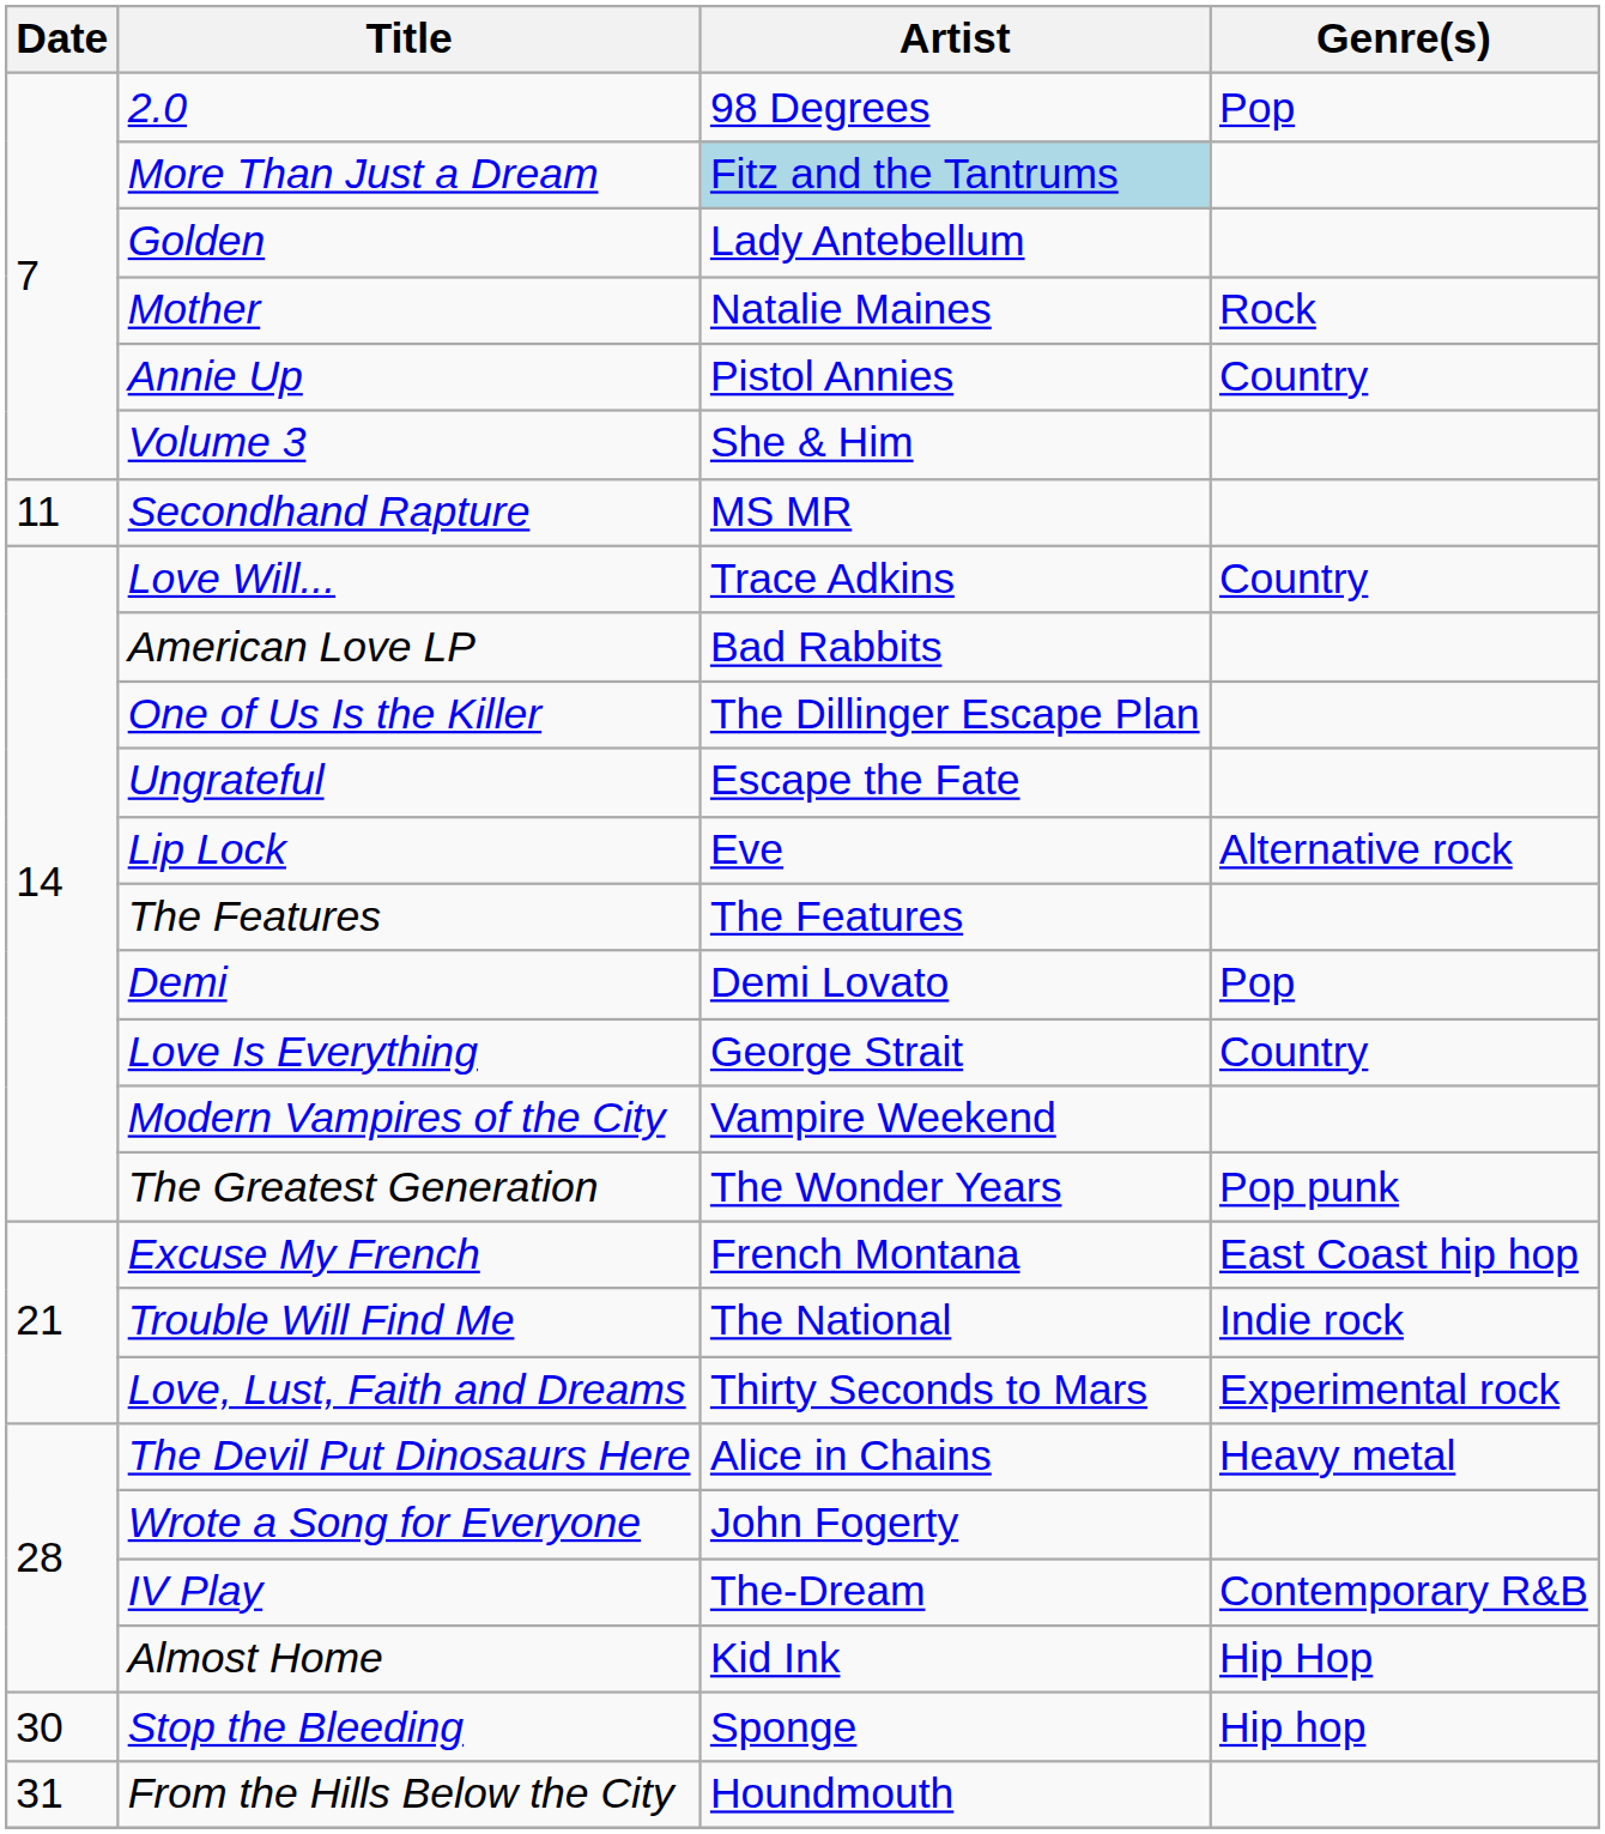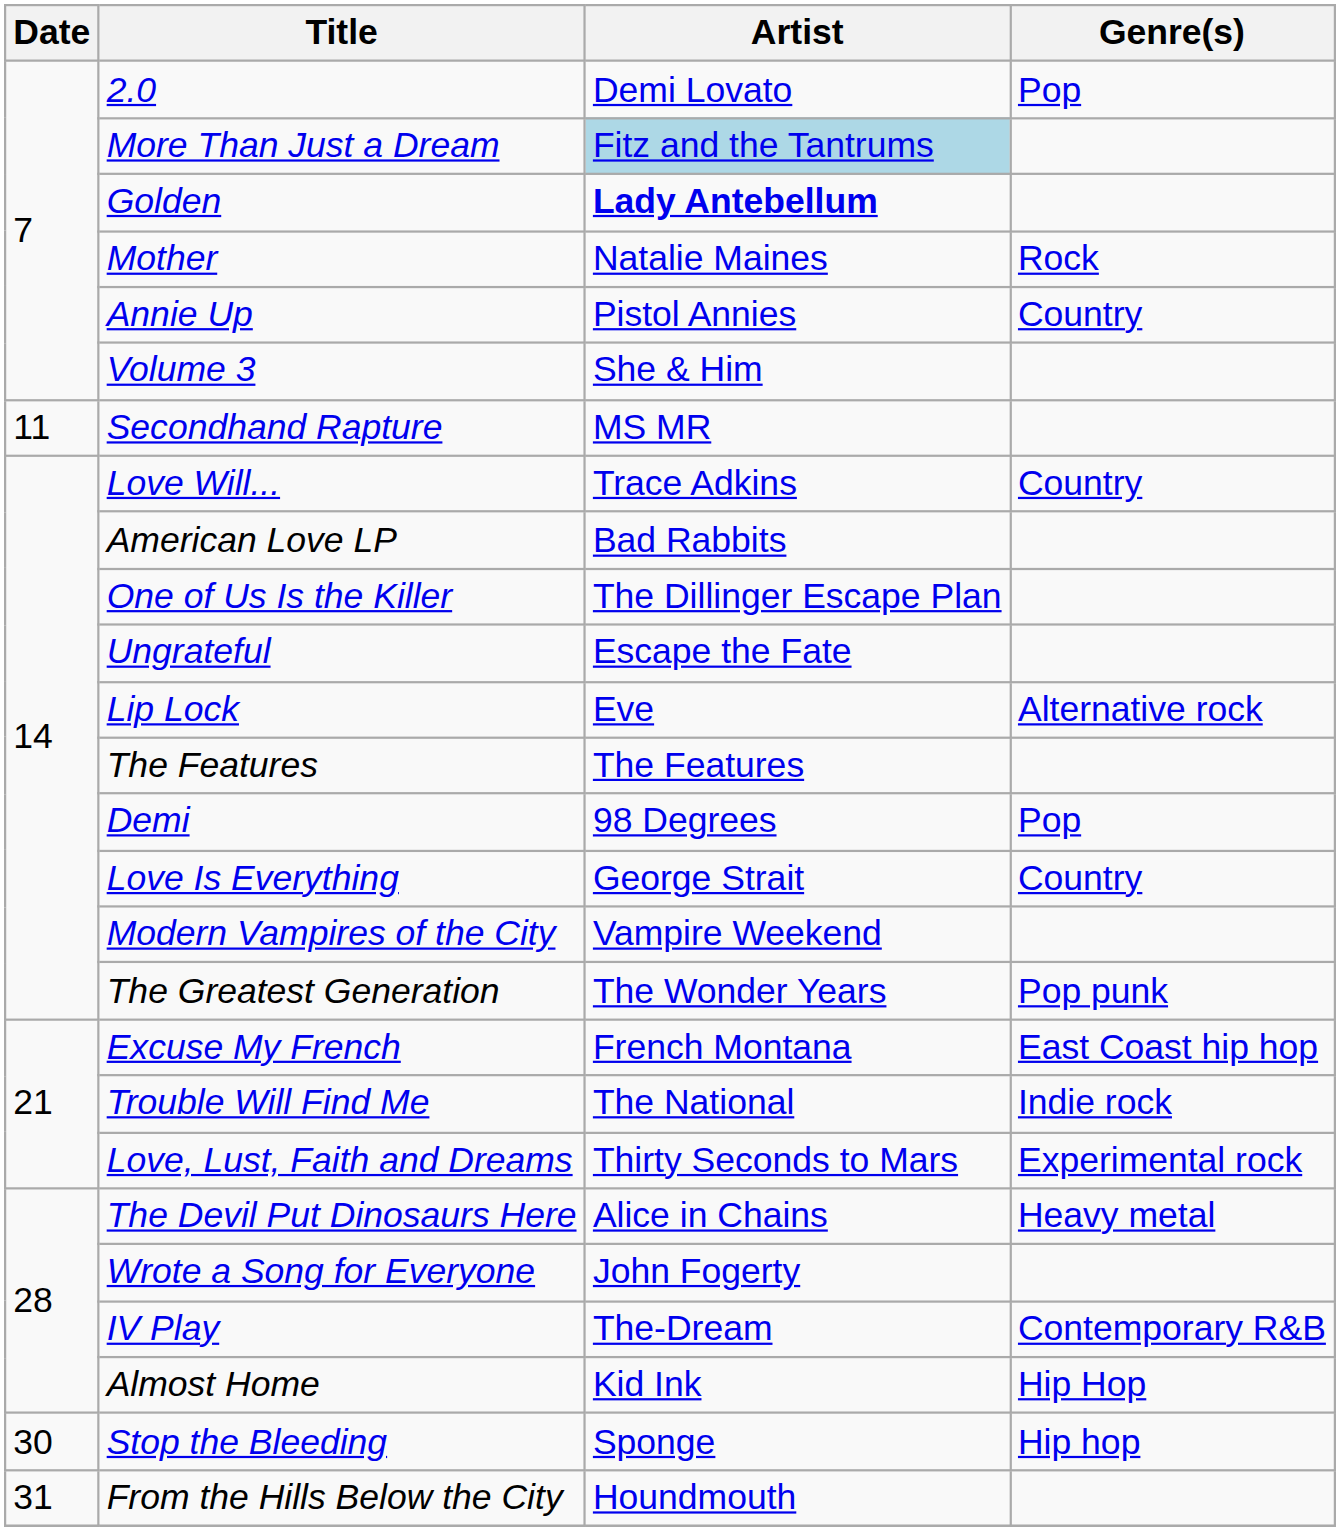 <table class="wikitable" style="text-align: left;">
 <tr>
 <th>Date</th>
 <th>Title</th>
 <th>Artist</th>
 <th>Genre(s)</th>
 </tr>
 <tr>
 <td rowspan="6">7</td>
 <td><em><a href='#'>2.0</a></em></td>
-<td><a href='#'>98 Degrees</a></td>
+<td><a href='#'>Demi Lovato</a></td>
 <td><a href='#'>Pop</a></td>
 </tr>
 <tr>
 <td><em><a href='#'>More Than Just a Dream</a></em></td>
 <td style="background: lightblue;"><a href='#'>Fitz and the Tantrums</a></td>
 <td></td>
 </tr>
 <tr>
 <td><em><a href='#'>Golden</a></em></td>
-<td><a href='#'>Lady Antebellum</a></td>
+<td><strong><a href='#'>Lady Antebellum</a></strong></td>
 <td></td>
 </tr>
 <tr>
 <td><em><a href='#'>Mother</a></em></td>
 <td><a href='#'>Natalie Maines</a></td>
 <td><a href='#'>Rock</a></td>
 </tr>
 <tr>
 <td><em><a href='#'>Annie Up</a></em></td>
 <td><a href='#'>Pistol Annies</a></td>
 <td><a href='#'>Country</a></td>
 </tr>
 <tr>
 <td><em><a href='#'>Volume 3</a></em></td>
 <td><a href='#'>She & Him</a></td>
 <td></td>
 </tr>
 <tr>
 <td>11</td>
 <td><em><a href='#'>Secondhand Rapture</a></em></td>
 <td><a href='#'>MS MR</a></td>
 <td></td>
 </tr>
 <tr>
 <td rowspan="10">14</td>
 <td><em><a href='#'>Love Will...</a></em></td>
 <td><a href='#'>Trace Adkins</a></td>
 <td><a href='#'>Country</a></td>
 </tr>
 <tr>
 <td><em>American Love LP</em></td>
 <td><a href='#'>Bad Rabbits</a></td>
 <td></td>
 </tr>
 <tr>
 <td><em><a href='#'>One of Us Is the Killer</a></em></td>
 <td><a href='#'>The Dillinger Escape Plan</a></td>
 <td></td>
 </tr>
 <tr>
 <td><em><a href='#'>Ungrateful</a></em></td>
 <td><a href='#'>Escape the Fate</a></td>
 <td></td>
 </tr>
 <tr>
 <td><em><a href='#'>Lip Lock</a></em></td>
 <td><a href='#'>Eve</a></td>
 <td><a href='#'>Alternative rock</a></td>
 </tr>
 <tr>
 <td><em>The Features</em></td>
 <td><a href='#'>The Features</a></td>
 <td></td>
 </tr>
 <tr>
 <td><em><a href='#'>Demi</a></em></td>
-<td><a href='#'>Demi Lovato</a></td>
+<td><a href='#'>98 Degrees</a></td>
 <td><a href='#'>Pop</a></td>
 </tr>
 <tr>
 <td><em><a href='#'>Love Is Everything</a></em></td>
 <td><a href='#'>George Strait</a></td>
 <td><a href='#'>Country</a></td>
 </tr>
 <tr>
 <td><em><a href='#'>Modern Vampires of the City</a></em></td>
 <td><a href='#'>Vampire Weekend</a></td>
 <td></td>
 </tr>
 <tr>
 <td><em>The Greatest Generation</em></td>
 <td><a href='#'>The Wonder Years</a></td>
 <td><a href='#'>Pop punk</a></td>
 </tr>
 <tr>
 <td rowspan="3">21</td>
 <td><em><a href='#'>Excuse My French</a></em></td>
 <td><a href='#'>French Montana</a></td>
 <td><a href='#'>East Coast hip hop</a></td>
 </tr>
 <tr>
 <td><em><a href='#'>Trouble Will Find Me</a></em></td>
 <td><a href='#'>The National</a></td>
 <td><a href='#'>Indie rock</a></td>
 </tr>
 <tr>
 <td><em><a href='#'>Love, Lust, Faith and Dreams</a></em></td>
 <td><a href='#'>Thirty Seconds to Mars</a></td>
 <td><a href='#'>Experimental rock</a></td>
 </tr>
 <tr>
 <td rowspan="4">28</td>
 <td><em><a href='#'>The Devil Put Dinosaurs Here</a></em></td>
 <td><a href='#'>Alice in Chains</a></td>
 <td><a href='#'>Heavy metal</a></td>
 </tr>
 <tr>
 <td><em><a href='#'>Wrote a Song for Everyone</a></em></td>
 <td><a href='#'>John Fogerty</a></td>
 <td></td>
 </tr>
 <tr>
 <td><em><a href='#'>IV Play</a></em></td>
 <td><a href='#'>The-Dream</a></td>
 <td><a href='#'>Contemporary R&B</a></td>
 </tr>
 <tr>
 <td><em>Almost Home</em></td>
 <td><a href='#'>Kid Ink</a></td>
 <td><a href='#'>Hip Hop</a></td>
 </tr>
 <tr>
 <td>30</td>
 <td><em><a href='#'>Stop the Bleeding</a></em></td>
 <td><a href='#'>Sponge</a></td>
 <td><a href='#'>Hip hop</a></td>
 </tr>
 <tr>
 <td>31</td>
 <td><em>From the Hills Below the City</em></td>
 <td><a href='#'>Houndmouth</a></td>
 <td></td>
 </tr>
 <tr>
 </tr>
 </table>
